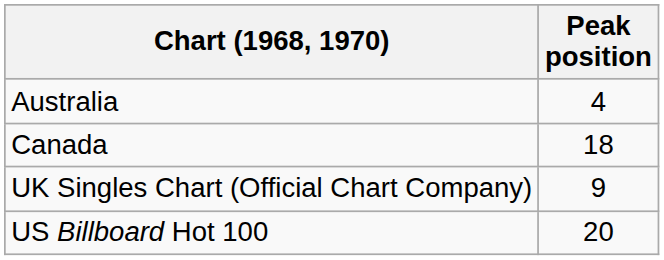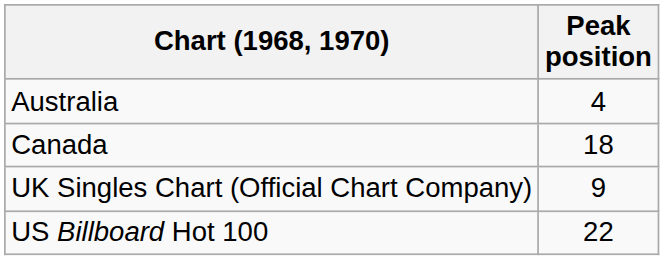 <table class="wikitable sortable">
 <tr>
 <th>Chart (1968, 1970)</th>
 <th>Peak<br>position</th>
 </tr>
 <tr>
 <td>Australia</td>
 <td style="text-align:center;">4</td>
 </tr>
 <tr>
 <td>Canada</td>
 <td style="text-align:center;">18</td>
 </tr>
 <tr>
 <td>UK Singles Chart (Official Chart Company)</td>
 <td style="text-align:center;">9</td>
 </tr>
 <tr>
 <td>US <em>Billboard</em> Hot 100</td>
-<td style="text-align:center;">20</td>
+<td style="text-align:center;">22</td>
 </tr>
 </table>
